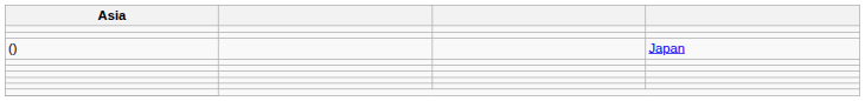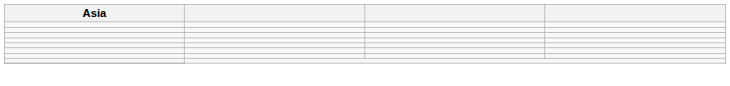 <table class="wikitable">
 <tr>
 <th width=250>Asia</th>
 <th width=250></th>
 <th width=250></th>
 <th width=250></th>
 </tr>
 <tr>
 <td></td>
 <td></td>
 <td></td>
 <td></td>
 </tr>
 <tr>
 <td></td>
 <td></td>
 <td></td>
 <td></td>
-</tr>
-<tr>
-<td> ()</td>
-<td></td>
-<td></td>
-<td> <a href='#'>Japan</a></td>
 </tr>
 <tr>
 <td></td>
 <td></td>
 <td></td>
 <td></td>
 </tr>
 <tr>
 <td></td>
 <td></td>
 <td></td>
 <td></td>
 </tr>
 <tr>
 <td></td>
 <td></td>
 <td></td>
 <td></td>
 </tr>
 <tr>
 <td></td>
 <td></td>
 <td></td>
 <td></td>
 </tr>
 <tr>
 <td></td>
 <td></td>
 <td></td>
 <td></td>
 </tr>
 <tr>
 <td></td>
 </tr>
 <tr>
 </tr>
 </table>
